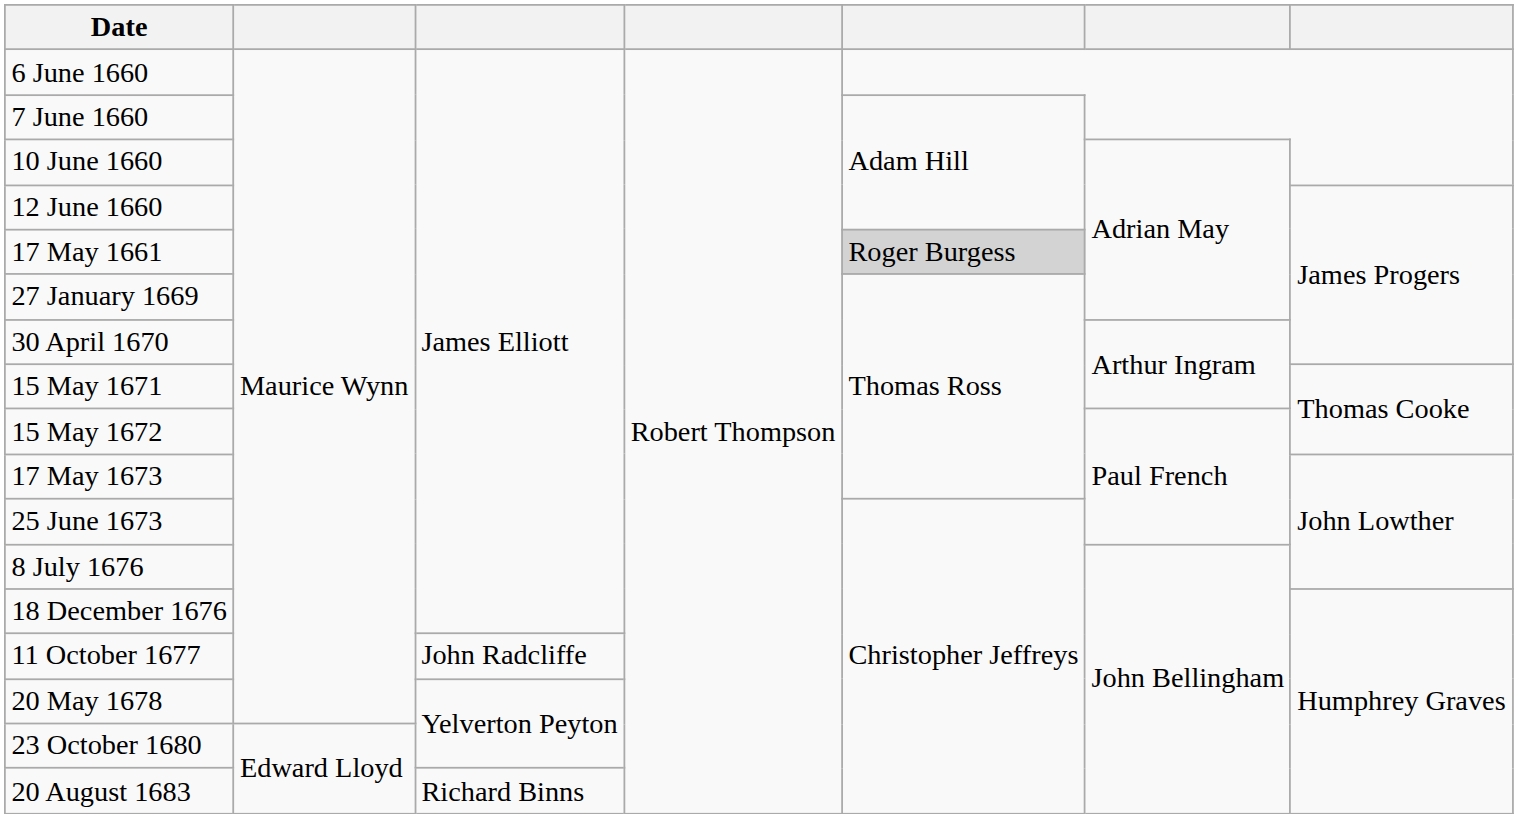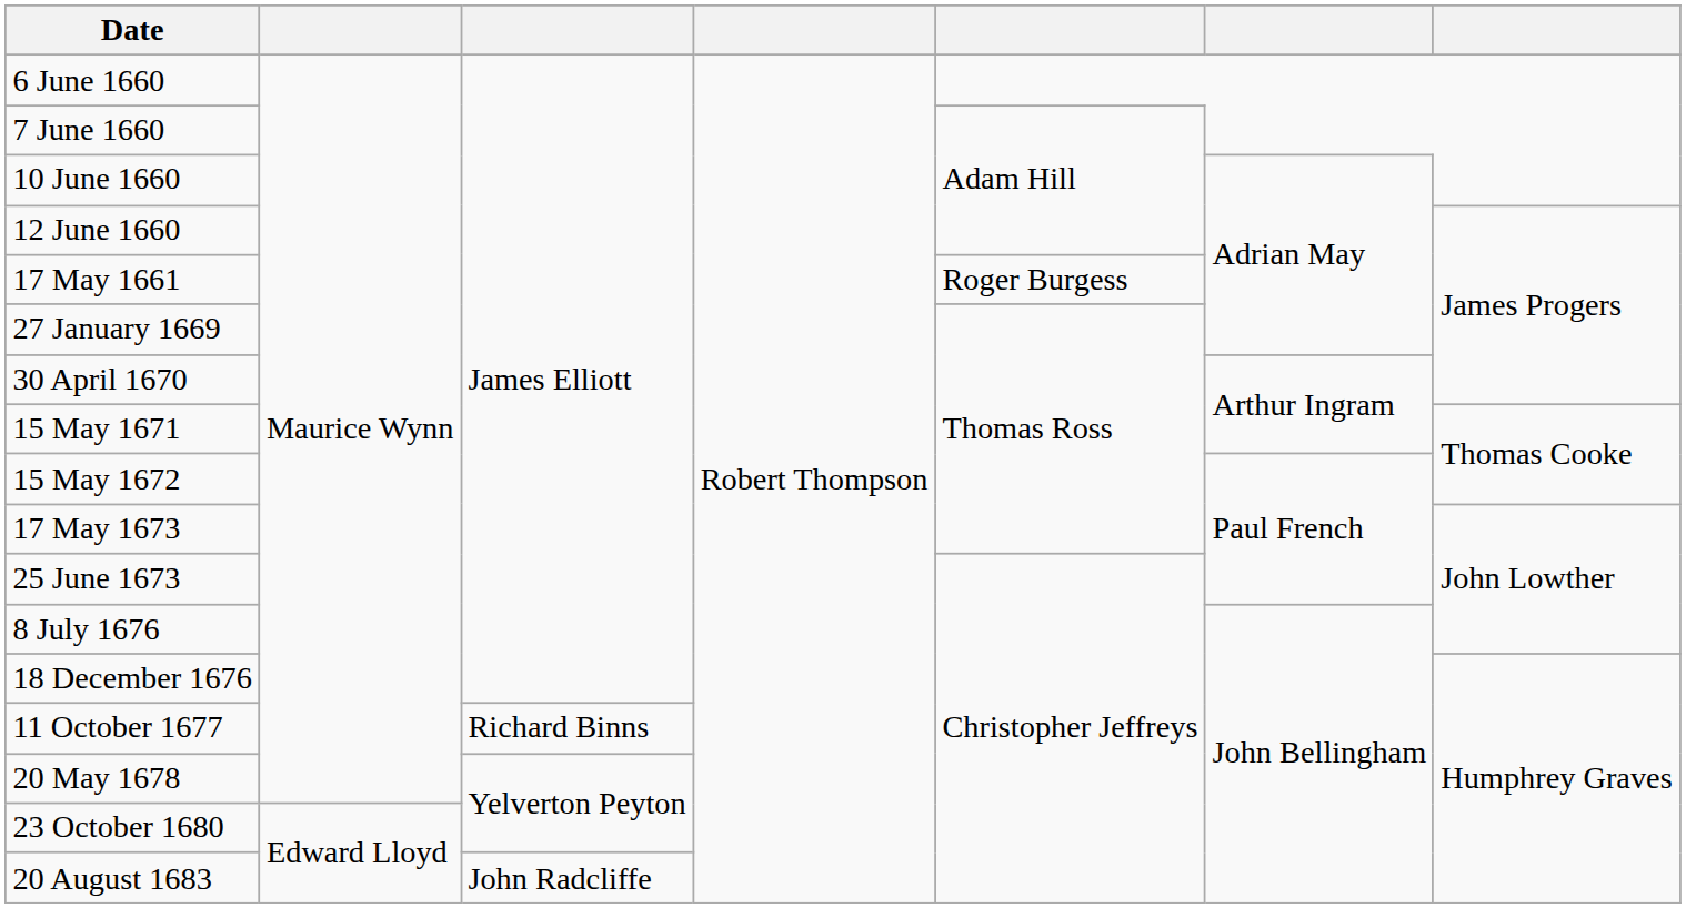 <table class="wikitable">
 <tr>
 <th>Date</th>
 <th></th>
 <th></th>
 <th></th>
 <th></th>
 <th></th>
 <th></th>
 </tr>
 <tr>
 <td>6 June 1660</td>
 <td rowspan=15>Maurice Wynn</td>
 <td rowspan=13>James Elliott</td>
 <td rowspan=17>Robert Thompson</td>
 </tr>
 <tr>
 <td>7 June 1660</td>
 <td rowspan=3>Adam Hill</td>
 </tr>
 <tr>
 <td>10 June 1660</td>
 <td rowspan=4>Adrian May</td>
 </tr>
 <tr>
 <td>12 June 1660</td>
 <td rowspan=4>James Progers</td>
 </tr>
 <tr>
 <td>17 May 1661</td>
-<td style="background: lightgrey;">Roger Burgess</td>
+<td>Roger Burgess</td>
 </tr>
 <tr>
 <td>27 January 1669</td>
 <td rowspan=5>Thomas Ross</td>
 </tr>
 <tr>
 <td>30 April 1670</td>
 <td rowspan=2>Arthur Ingram </td>
 </tr>
 <tr>
 <td>15 May 1671</td>
 <td rowspan=2>Thomas Cooke</td>
 </tr>
 <tr>
 <td>15 May 1672</td>
 <td rowspan=3>Paul French</td>
 </tr>
 <tr>
 <td>17 May 1673</td>
 <td rowspan=3>John Lowther</td>
 </tr>
 <tr>
 <td>25 June 1673</td>
 <td rowspan=7>Christopher Jeffreys</td>
 </tr>
 <tr>
 <td>8 July 1676</td>
 <td rowspan=6>John Bellingham</td>
 </tr>
 <tr>
 <td>18 December 1676</td>
 <td rowspan=5>Humphrey Graves</td>
 </tr>
 <tr>
 <td>11 October 1677</td>
-<td>John Radcliffe</td>
+<td>Richard Binns</td>
 </tr>
 <tr>
 <td>20 May 1678</td>
 <td rowspan=2>Yelverton Peyton</td>
 </tr>
 <tr>
 <td>23 October 1680</td>
 <td rowspan=2>Edward Lloyd</td>
 </tr>
 <tr>
 <td>20 August 1683</td>
-<td>Richard Binns</td>
+<td>John Radcliffe</td>
 </tr>
 </table>
